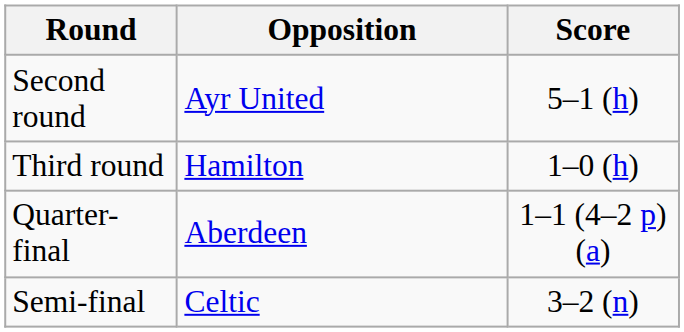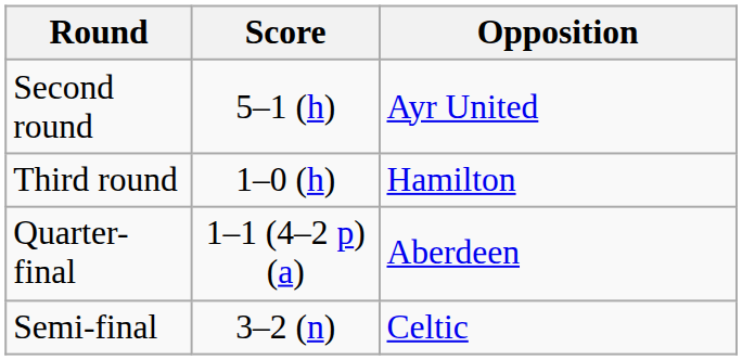 <table class="wikitable" style="text-align:left;margin-left:1em;float:right">
 <tr>
 <th width=80>Round</th>
+<th width=80>Score</th>
 <th width=160>Opposition</th>
-<th width=80>Score</th>
 </tr>
 <tr>
 <td>Second round</td>
+<td align=center>5–1 (<a href='#'>h</a>)</td>
 <td><a href='#'>Ayr United</a></td>
-<td align=center>5–1 (<a href='#'>h</a>)</td>
 </tr>
 <tr>
 <td>Third round</td>
+<td align=center>1–0 (<a href='#'>h</a>)</td>
 <td><a href='#'>Hamilton</a></td>
-<td align=center>1–0 (<a href='#'>h</a>)</td>
 </tr>
 <tr>
 <td>Quarter-final</td>
+<td align=center>1–1 (4–2 <a href='#'>p</a>) (<a href='#'>a</a>)</td>
 <td><a href='#'>Aberdeen</a></td>
-<td align=center>1–1 (4–2 <a href='#'>p</a>) (<a href='#'>a</a>)</td>
 </tr>
 <tr>
 <td>Semi-final</td>
+<td align=center>3–2 (<a href='#'>n</a>)</td>
 <td><a href='#'>Celtic</a></td>
-<td align=center>3–2 (<a href='#'>n</a>)</td>
 </tr>
 </table>
